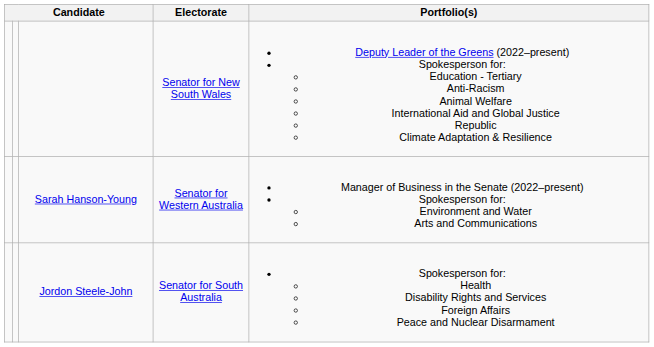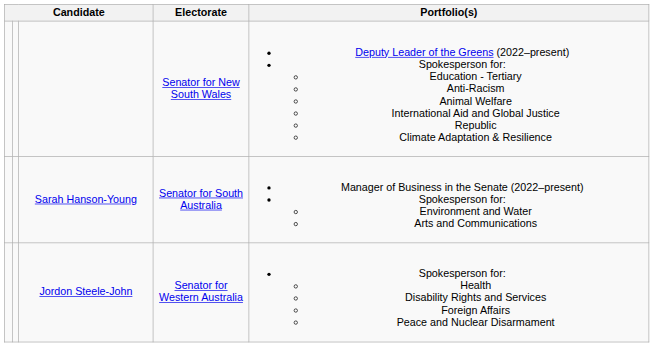 <table class="wikitable" style="text-align:center">
 <tr>
 <th width=215px; colspan=3>Candidate</th>
 <th width=135px>Electorate</th>
 <th width=590px>Portfolio(s)</th>
 </tr>
 <tr>
 <td width="3pt" > </td>
 <td></td>
 <td></td>
 <td><a href='#'>Senator for New South Wales</a></td>
 <td><br><ul><li><a href='#'>Deputy Leader of the Greens</a> (2022–present)</li><li>Spokesperson for:<ul><li>Education - Tertiary</li><li>Anti-Racism</li><li>Animal Welfare</li><li>International Aid and Global Justice</li><li>Republic</li><li>Climate Adaptation & Resilience</li></ul></li></ul></td>
 </tr>
 <tr>
 <td width="3pt" > </td>
 <td></td>
 <td><a href='#'>Sarah Hanson-Young</a></td>
-<td><a href='#'>Senator for Western Australia</a></td>
+<td><a href='#'>Senator for South Australia</a></td>
 <td><br><ul><li>Manager of Business in the Senate (2022–present)</li><li>Spokesperson for:<ul><li>Environment and Water</li><li>Arts and Communications</li></ul></li></ul></td>
 </tr>
 <tr>
 <td width="3pt" > </td>
 <td></td>
 <td><a href='#'>Jordon Steele-John</a></td>
-<td><a href='#'>Senator for South Australia</a></td>
+<td><a href='#'>Senator for Western Australia</a></td>
 <td><br><ul><li>Spokesperson for:<ul><li>Health</li><li>Disability Rights and Services</li><li>Foreign Affairs</li><li>Peace and Nuclear Disarmament</li></ul></li></ul></td>
 </tr>
 </table>
